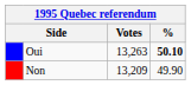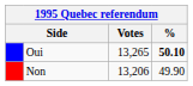 <table class="wikitable" style="font-size: 95%; clear:both">
 <tr style="background-color:#E9E9E9">
 <th colspan=4><a href='#'>1995 Quebec referendum</a></th>
 </tr>
 <tr style="background-color:#E9E9E9">
 <th colspan=2 style="width: 130px">Side</th>
 <th style="width: 50px">Votes</th>
 <th style="width: 40px">%</th>
 </tr>
 <tr>
 <td bgcolor="blue"></td>
 <td>Oui</td>
-<td align="right">13,263</td>
+<td align="right">13,265</td>
 <td align="right"><strong>50.10</strong></td>
 </tr>
 <tr>
 <td bgcolor="red"></td>
 <td>Non</td>
-<td align="right">13,209</td>
+<td align="right">13,206</td>
 <td align="right">49.90</td>
 </tr>
 </table>
